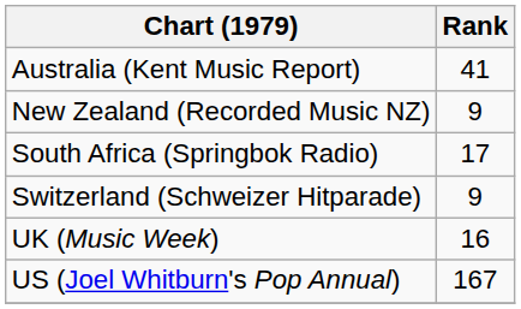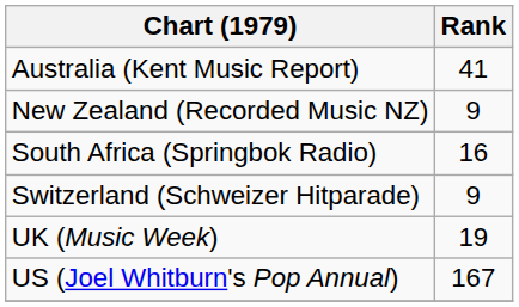 <table class="wikitable sortable">
 <tr>
 <th>Chart (1979)</th>
 <th style="text-align:center;">Rank</th>
 </tr>
 <tr>
 <td>Australia (Kent Music Report)</td>
 <td style="text-align:center;">41</td>
 </tr>
 <tr>
 <td>New Zealand (Recorded Music NZ)</td>
 <td style="text-align:center;">9</td>
 </tr>
 <tr>
 <td>South Africa (Springbok Radio)</td>
-<td align="center">17</td>
+<td align="center">16</td>
 </tr>
 <tr>
 <td>Switzerland (Schweizer Hitparade)</td>
 <td style="text-align:center;">9</td>
 </tr>
 <tr>
 <td>UK (<em>Music Week</em>)</td>
-<td style="text-align:center;">16</td>
+<td style="text-align:center;">19</td>
 </tr>
 <tr>
 <td>US (<a href='#'>Joel Whitburn</a>'s <em>Pop Annual</em>)</td>
 <td style="text-align:center;">167</td>
 </tr>
 <tr>
 </tr>
 </table>
